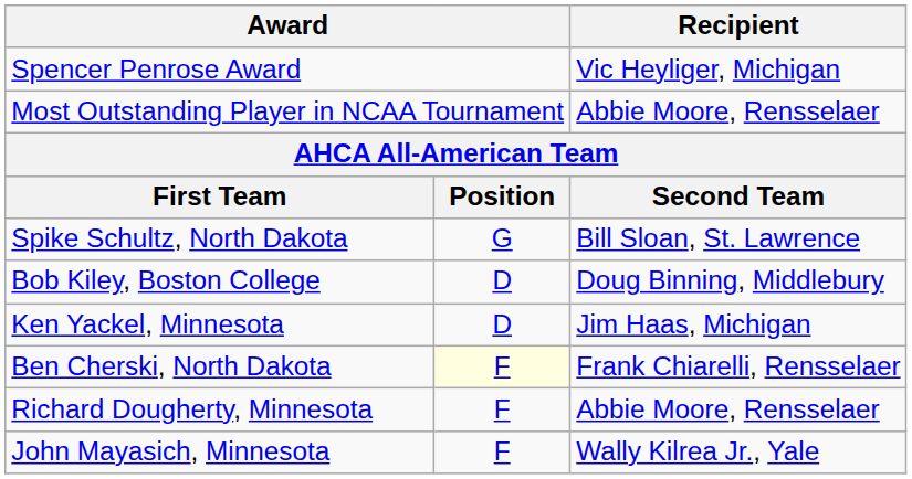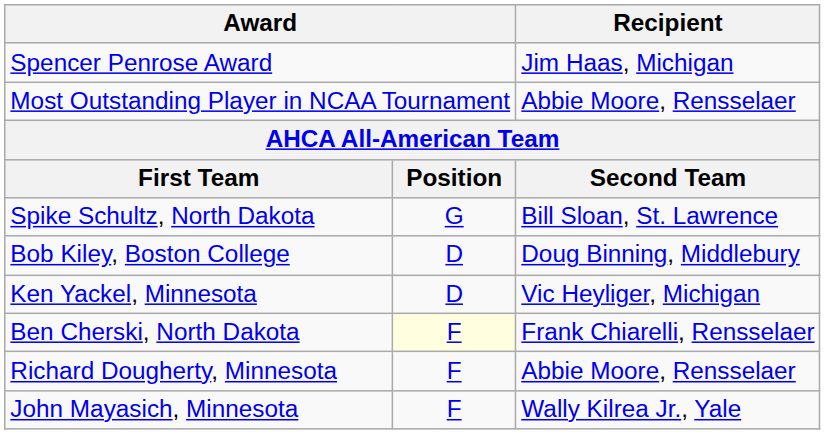 <table class="wikitable">
 <tr>
 <th colspan=2>Award</th>
 <th>Recipient</th>
 </tr>
 <tr>
 <td colspan=2><a href='#'>Spencer Penrose Award</a></td>
-<td><a href='#'>Vic Heyliger</a>, <a href='#'>Michigan</a></td>
+<td><a href='#'>Jim Haas</a>, <a href='#'>Michigan</a></td>
 </tr>
 <tr>
 <td colspan=2><a href='#'>Most Outstanding Player in NCAA Tournament</a></td>
 <td><a href='#'>Abbie Moore</a>, <a href='#'>Rensselaer</a></td>
 </tr>
 <tr>
 <th colspan=3><a href='#'>AHCA All-American Team</a></th>
 </tr>
 <tr>
 <th>First Team</th>
 <th>Position</th>
 <th>Second Team</th>
 </tr>
 <tr>
 <td><a href='#'>Spike Schultz</a>, <a href='#'>North Dakota</a></td>
 <td align=center><a href='#'>G</a></td>
 <td><a href='#'>Bill Sloan</a>, <a href='#'>St. Lawrence</a></td>
 </tr>
 <tr>
 <td><a href='#'>Bob Kiley</a>, <a href='#'>Boston College</a></td>
 <td align=center><a href='#'>D</a></td>
 <td><a href='#'>Doug Binning</a>, <a href='#'>Middlebury</a></td>
 </tr>
 <tr>
 <td><a href='#'>Ken Yackel</a>, <a href='#'>Minnesota</a></td>
 <td align=center><a href='#'>D</a></td>
-<td><a href='#'>Jim Haas</a>, <a href='#'>Michigan</a></td>
+<td><a href='#'>Vic Heyliger</a>, <a href='#'>Michigan</a></td>
 </tr>
 <tr>
 <td><a href='#'>Ben Cherski</a>, <a href='#'>North Dakota</a></td>
 <td align=center style="background: lightyellow;"><a href='#'>F</a></td>
 <td><a href='#'>Frank Chiarelli</a>, <a href='#'>Rensselaer</a></td>
 </tr>
 <tr>
 <td><a href='#'>Richard Dougherty</a>, <a href='#'>Minnesota</a></td>
 <td align=center><a href='#'>F</a></td>
 <td><a href='#'>Abbie Moore</a>, <a href='#'>Rensselaer</a></td>
 </tr>
 <tr>
 <td><a href='#'>John Mayasich</a>, <a href='#'>Minnesota</a></td>
 <td align=center><a href='#'>F</a></td>
 <td><a href='#'>Wally Kilrea Jr.</a>, <a href='#'>Yale</a></td>
 </tr>
 </table>
